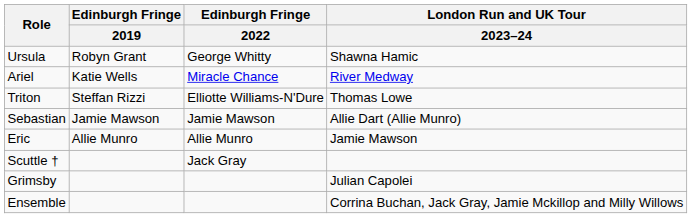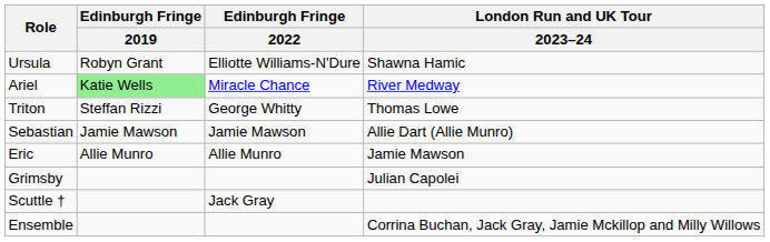 <table class="wikitable">
 <tr>
 <th rowspan="2">Role</th>
 <th>Edinburgh Fringe</th>
 <th>Edinburgh Fringe</th>
 <th>London Run and UK Tour</th>
 </tr>
 <tr>
 <th>2019</th>
 <th>2022</th>
 <th>2023–24</th>
 </tr>
 <tr>
 <td>Ursula</td>
 <td>Robyn Grant</td>
-<td>George Whitty</td>
+<td>Elliotte Williams-N'Dure</td>
 <td>Shawna Hamic</td>
 </tr>
 <tr>
 <td>Ariel</td>
-<td>Katie Wells</td>
+<td style="background: lightgreen;">Katie Wells</td>
 <td><a href='#'>Miracle Chance</a></td>
 <td><a href='#'>River Medway</a></td>
 </tr>
 <tr>
 <td>Triton</td>
 <td>Steffan Rizzi</td>
-<td>Elliotte Williams-N'Dure</td>
+<td>George Whitty</td>
 <td>Thomas Lowe</td>
 </tr>
 <tr>
 <td>Sebastian</td>
 <td>Jamie Mawson</td>
 <td>Jamie Mawson</td>
 <td>Allie Dart (Allie Munro)</td>
 </tr>
 <tr>
 <td>Eric</td>
 <td>Allie Munro</td>
 <td>Allie Munro</td>
 <td>Jamie Mawson</td>
 </tr>
 <tr>
+<td>Grimsby</td>
+<td></td>
+<td></td>
+<td>Julian Capolei</td>
+</tr>
+<tr>
 <td>Scuttle †</td>
 <td></td>
 <td>Jack Gray</td>
 <td></td>
-</tr>
-<tr>
-<td>Grimsby</td>
-<td></td>
-<td></td>
-<td>Julian Capolei</td>
 </tr>
 <tr>
 <td>Ensemble</td>
 <td></td>
 <td></td>
 <td>Corrina Buchan, Jack Gray, Jamie Mckillop and Milly Willows</td>
 </tr>
 </table>
